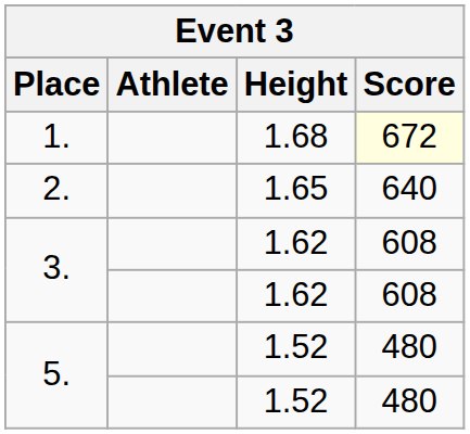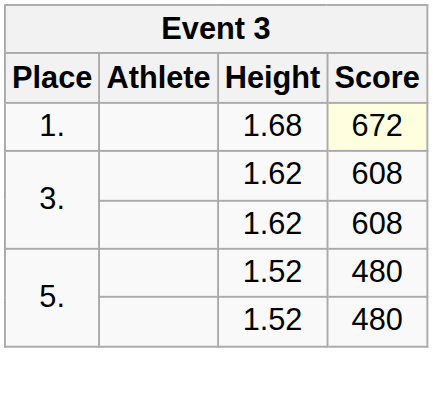 <table class=wikitable style="text-align:center">
 <tr>
 <th colspan=4><strong>Event 3</strong></th>
 </tr>
 <tr>
 <th>Place</th>
 <th>Athlete</th>
 <th>Height</th>
 <th>Score</th>
 </tr>
 <tr>
 <td width=30>1.</td>
 <td align=left></td>
 <td>1.68</td>
 <td style="background: lightyellow;">672</td>
-</tr>
-<tr>
-<td>2.</td>
-<td align=left></td>
-<td>1.65</td>
-<td>640</td>
 </tr>
 <tr>
 <td rowspan=2>3.</td>
 <td align=left></td>
 <td>1.62</td>
 <td>608</td>
 </tr>
 <tr>
 <td align=left></td>
 <td>1.62</td>
 <td>608</td>
 </tr>
 <tr>
 <td rowspan=2>5.</td>
 <td align=left></td>
 <td>1.52</td>
 <td>480</td>
 </tr>
 <tr>
 <td align=left></td>
 <td>1.52</td>
 <td>480</td>
 </tr>
 </table>
